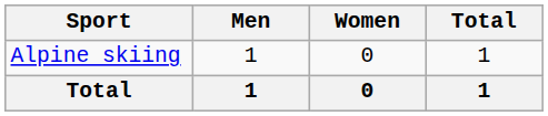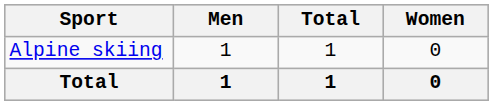 <table class="wikitable" style="text-align:center; font-size: 95%">
 <tr>
 <th width=100>Sport</th>
 <th width=60>Men</th>
+<th width=60>Total</th>
 <th width=60>Women</th>
-<th width=60>Total</th>
 </tr>
 <tr>
 <td align=left><a href='#'>Alpine skiing</a></td>
 <td>1</td>
+<td>1</td>
 <td>0</td>
-<td>1</td>
 </tr>
 <tr>
 <th>Total</th>
 <th>1</th>
+<th>1</th>
 <th>0</th>
-<th>1</th>
 </tr>
 </table>
